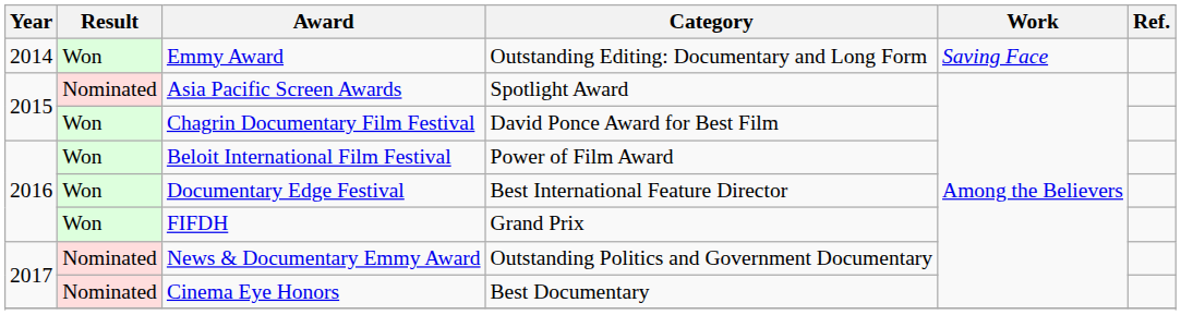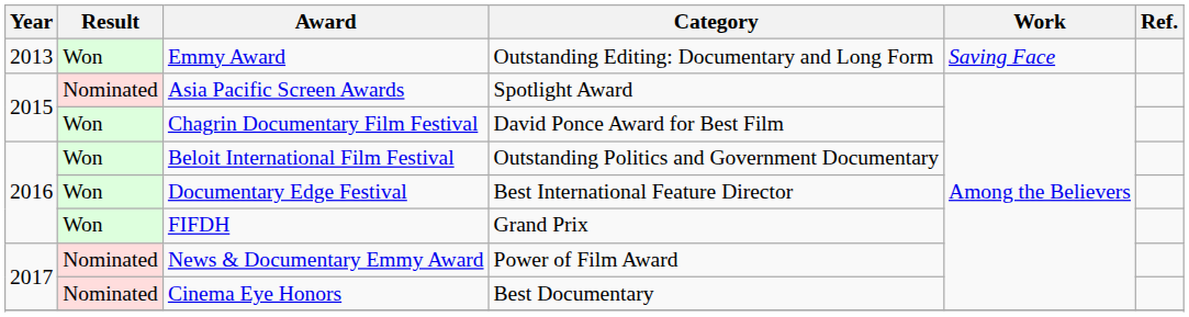 <table class="wikitable">
 <tr>
 <th>Year</th>
 <th>Result</th>
 <th>Award</th>
 <th>Category</th>
 <th>Work</th>
 <th>Ref.</th>
 </tr>
 <tr>
-<td>2014</td>
+<td>2013</td>
 <td style="background: #ddffdd">Won</td>
 <td><a href='#'>Emmy Award</a></td>
 <td>Outstanding Editing: Documentary and Long Form</td>
 <td><em><a href='#'>Saving Face</a></em></td>
 <td></td>
 </tr>
 <tr>
 <td rowspan="2">2015</td>
 <td style="background: #ffdddd">Nominated</td>
 <td><a href='#'>Asia Pacific Screen Awards</a></td>
 <td>Spotlight Award</td>
 <td rowspan="7"><a href='#'>Among the Believers</a><em></td>
 <td></td>
 </tr>
 <tr>
 <td style="background: #ddffdd">Won</td>
 <td><a href='#'>Chagrin Documentary Film Festival</a></td>
 <td>David Ponce Award for Best Film</td>
 <td></td>
 </tr>
 <tr>
 <td rowspan="3">2016</td>
 <td style="background: #ddffdd">Won</td>
 <td><a href='#'>Beloit International Film Festival</a></td>
-<td>Power of Film Award</td>
+<td>Outstanding Politics and Government Documentary</td>
 <td></td>
 </tr>
 <tr>
 <td style="background: #ddffdd">Won</td>
 <td><a href='#'>Documentary Edge Festival</a></td>
 <td>Best International Feature Director</td>
 <td></td>
 </tr>
 <tr>
 <td style="background: #ddffdd">Won</td>
 <td><a href='#'>FIFDH</a></td>
 <td>Grand Prix</td>
 <td></td>
 </tr>
 <tr>
 <td rowspan="2">2017</td>
 <td style="background: #ffdddd">Nominated</td>
 <td><a href='#'>News & Documentary Emmy Award</a></td>
-<td>Outstanding Politics and Government Documentary</td>
+<td>Power of Film Award</td>
 <td></td>
 </tr>
 <tr>
 <td style="background: #ffdddd">Nominated</td>
 <td><a href='#'>Cinema Eye Honors</a></td>
 <td>Best Documentary</td>
 <td></td>
 </tr>
 <tr>
 </tr>
 <tr>
 </tr>
 </table>
